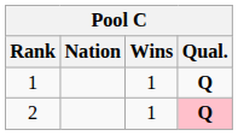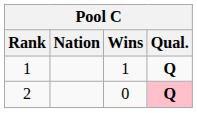 <table class="wikitable" style="text-align:center">
 <tr>
 <th colspan=4 align=center><strong>Pool C</strong></th>
 </tr>
 <tr>
 <th>Rank</th>
 <th>Nation</th>
 <th>Wins</th>
 <th>Qual.</th>
 </tr>
 <tr>
 <td>1</td>
 <td align=left></td>
 <td>1</td>
 <td><strong>Q</strong></td>
 </tr>
 <tr>
 <td>2</td>
 <td align=left></td>
-<td>1</td>
+<td>0</td>
 <td style="background: pink;"><strong>Q</strong></td>
 </tr>
 </table>
